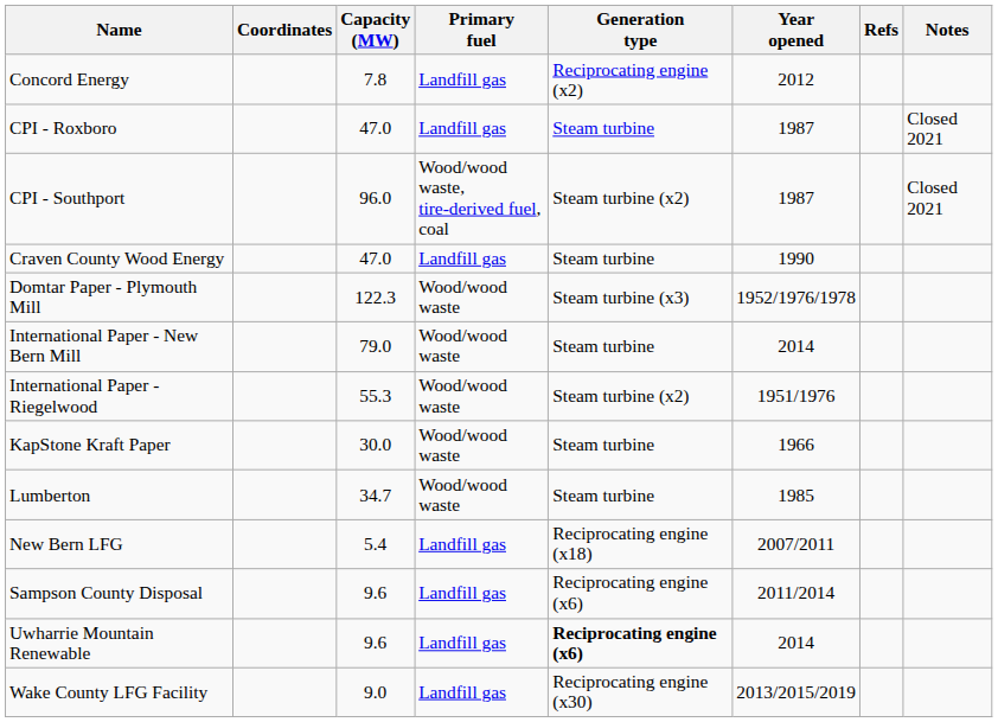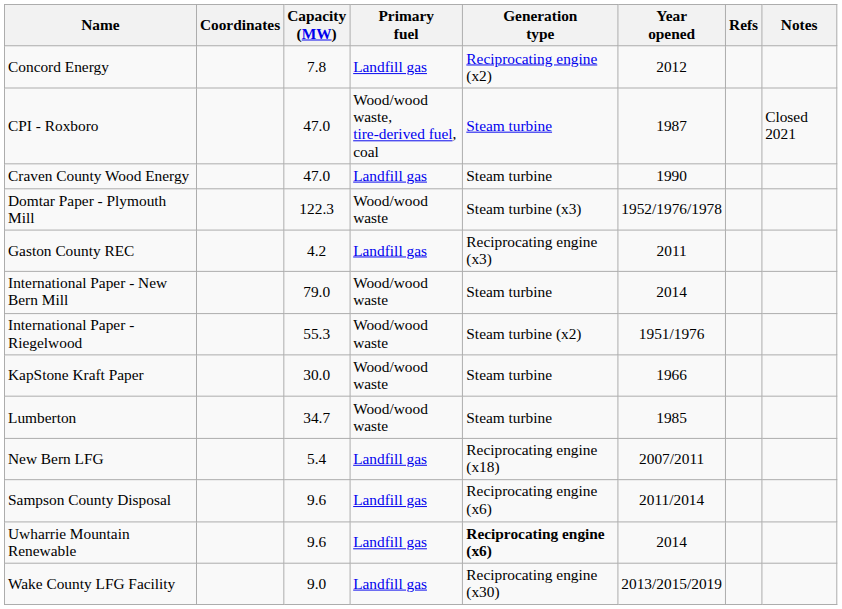 <table class="wikitable sortable">
 <tr>
 <th>Name</th>
 <th>Coordinates</th>
 <th>Capacity<br>(<a href='#'>MW</a>)</th>
 <th>Primary<br>fuel</th>
 <th>Generation<br>type</th>
 <th>Year<br>opened</th>
 <th>Refs</th>
 <th>Notes</th>
 </tr>
 <tr>
 <td>Concord Energy</td>
 <td></td>
 <td align="center">7.8</td>
 <td><a href='#'>Landfill gas</a></td>
 <td><a href='#'>Reciprocating engine</a> (x2)</td>
 <td align="center">2012</td>
 <td></td>
 <td></td>
 </tr>
 <tr>
 <td>CPI - Roxboro</td>
 <td></td>
 <td align="center">47.0</td>
-<td><a href='#'>Landfill gas</a></td>
+<td>Wood/wood waste,<br><a href='#'>tire-derived fuel</a>,<br>coal</td>
 <td><a href='#'>Steam turbine</a></td>
-<td align="center">1987</td>
-<td></td>
-<td>Closed 2021</td>
-</tr>
-<tr>
-<td>CPI - Southport</td>
-<td></td>
-<td align="center">96.0</td>
-<td>Wood/wood waste,<br><a href='#'>tire-derived fuel</a>,<br>coal</td>
-<td>Steam turbine (x2)</td>
 <td align="center">1987</td>
 <td></td>
 <td>Closed 2021</td>
 </tr>
 <tr>
 <td>Craven County Wood Energy</td>
 <td></td>
 <td align="center">47.0</td>
 <td><a href='#'>Landfill gas</a></td>
 <td>Steam turbine</td>
 <td align="center">1990</td>
 <td></td>
 <td></td>
 </tr>
 <tr>
 <td>Domtar Paper - Plymouth Mill</td>
 <td></td>
 <td align="center">122.3</td>
 <td>Wood/wood waste</td>
 <td>Steam turbine (x3)</td>
 <td align="center">1952/1976/1978</td>
+<td></td>
+<td></td>
+</tr>
+<tr>
+<td>Gaston County REC</td>
+<td></td>
+<td align="center">4.2</td>
+<td><a href='#'>Landfill gas</a></td>
+<td>Reciprocating engine (x3)</td>
+<td align="center">2011</td>
 <td></td>
 <td></td>
 </tr>
 <tr>
 <td>International Paper - New Bern Mill</td>
 <td></td>
 <td align="center">79.0</td>
 <td>Wood/wood waste</td>
 <td>Steam turbine</td>
 <td align="center">2014</td>
 <td></td>
 </tr>
 <tr>
 <td>International Paper - Riegelwood</td>
 <td></td>
 <td align="center">55.3</td>
 <td>Wood/wood waste</td>
 <td>Steam turbine (x2)</td>
 <td align="center">1951/1976</td>
 <td></td>
 <td></td>
 </tr>
 <tr>
 <td>KapStone Kraft Paper</td>
 <td></td>
 <td align="center">30.0</td>
 <td>Wood/wood waste</td>
 <td>Steam turbine</td>
 <td align="center">1966</td>
 <td></td>
 <td></td>
 </tr>
 <tr>
 <td>Lumberton</td>
 <td></td>
 <td align="center">34.7</td>
 <td>Wood/wood waste</td>
 <td>Steam turbine</td>
 <td align="center">1985</td>
 <td></td>
 <td></td>
 </tr>
 <tr>
 <td>New Bern LFG</td>
 <td></td>
 <td align="center">5.4</td>
 <td><a href='#'>Landfill gas</a></td>
 <td>Reciprocating engine (x18)</td>
 <td align="center">2007/2011</td>
 <td></td>
 <td></td>
 </tr>
 <tr>
 <td>Sampson County Disposal</td>
 <td></td>
 <td align="center">9.6</td>
 <td><a href='#'>Landfill gas</a></td>
 <td>Reciprocating engine (x6)</td>
 <td align="center">2011/2014</td>
 <td></td>
 <td></td>
 </tr>
 <tr>
 <td>Uwharrie Mountain Renewable</td>
 <td></td>
 <td align="center">9.6</td>
 <td><a href='#'>Landfill gas</a></td>
 <td><strong>Reciprocating engine (x6)</strong></td>
 <td align="center">2014</td>
 <td></td>
 <td></td>
 </tr>
 <tr>
 <td>Wake County LFG Facility</td>
 <td></td>
 <td align="center">9.0</td>
 <td><a href='#'>Landfill gas</a></td>
 <td>Reciprocating engine (x30)</td>
 <td align="center">2013/2015/2019</td>
 <td></td>
 <td></td>
 </tr>
 </table>
